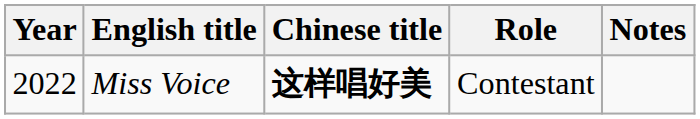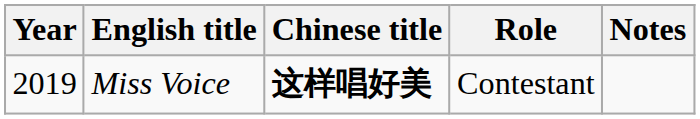 <table class="wikitable">
 <tr>
 <th>Year</th>
 <th>English title</th>
 <th>Chinese title</th>
 <th>Role</th>
 <th>Notes</th>
 </tr>
 <tr>
-<td>2022</td>
+<td>2019</td>
 <td><em>Miss Voice</em></td>
 <td><strong>这样唱好美</strong></td>
 <td>Contestant</td>
 <td></td>
 </tr>
 </table>
